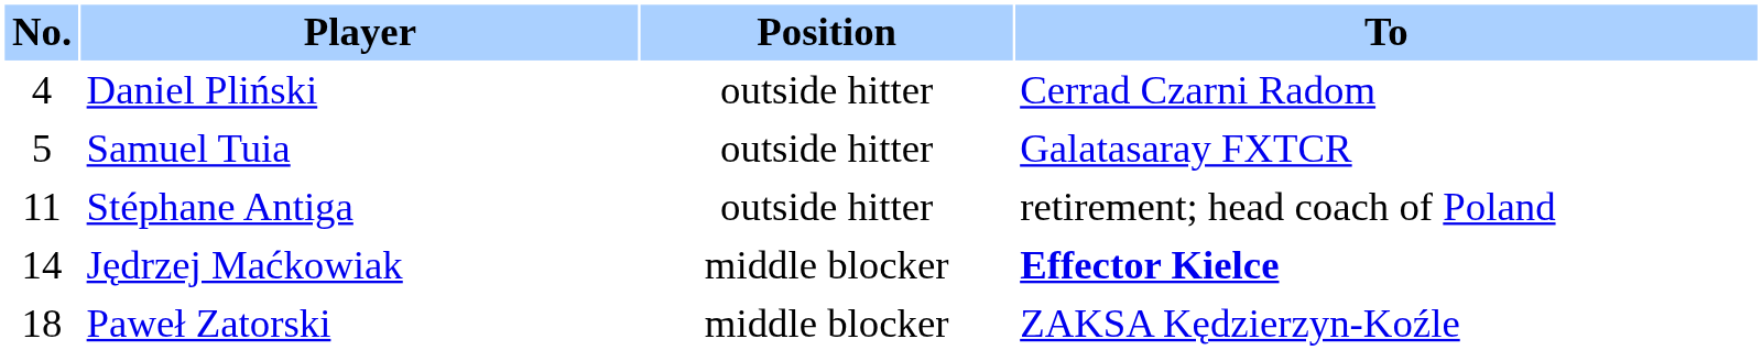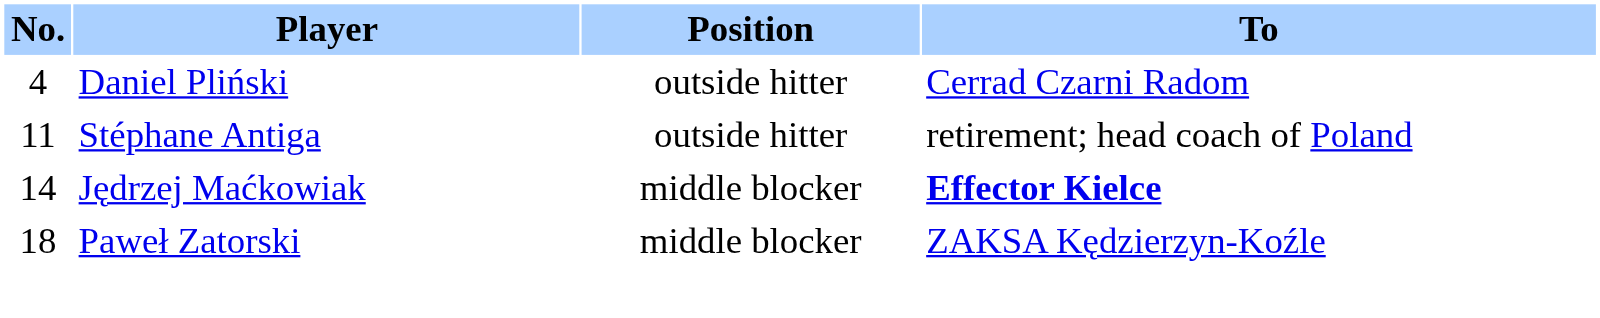 <table border="0" cellspacing="1" cellpadding="2">
 <tr bgcolor=#AAD0FF>
 <th width=4%>No.</th>
 <th width=30%>Player</th>
 <th width=20%>Position</th>
 <th width=40%>To</th>
 </tr>
 <tr>
 <td align=center>4</td>
 <td> <a href='#'>Daniel Pliński</a></td>
 <td align=center>outside hitter</td>
 <td><a href='#'>Cerrad Czarni Radom</a></td>
-</tr>
-<tr>
-<td align=center>5</td>
-<td> <a href='#'>Samuel Tuia</a></td>
-<td align=center>outside hitter</td>
-<td><a href='#'>Galatasaray FXTCR</a></td>
 </tr>
 <tr>
 <td align=center>11</td>
 <td> <a href='#'>Stéphane Antiga</a></td>
 <td align=center>outside hitter</td>
 <td>retirement; head coach of <a href='#'>Poland</a></td>
 </tr>
 <tr>
 <td align=center>14</td>
 <td> <a href='#'>Jędrzej Maćkowiak</a></td>
 <td align=center>middle blocker</td>
 <td><strong><a href='#'>Effector Kielce</a></strong></td>
 </tr>
 <tr>
 <td align=center>18</td>
 <td> <a href='#'>Paweł Zatorski</a></td>
 <td align=center>middle blocker</td>
 <td><a href='#'>ZAKSA Kędzierzyn-Koźle</a></td>
 </tr>
 <tr>
 </tr>
 </table>
